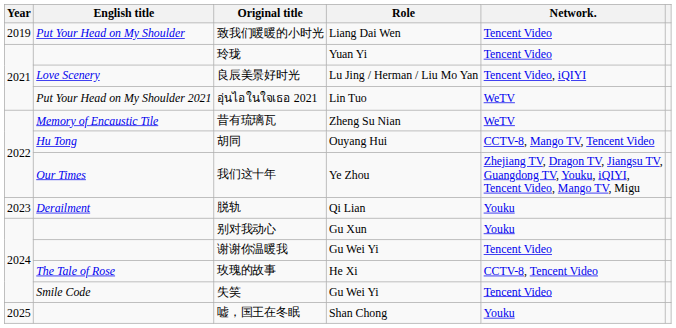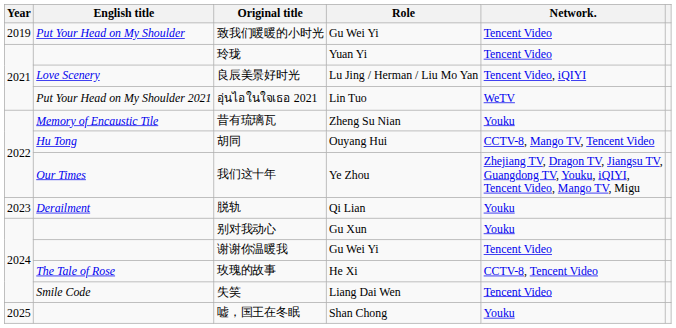 <table class="wikitable">
 <tr>
 <th>Year</th>
 <th>English title</th>
 <th>Original title</th>
 <th>Role</th>
 <th>Network.</th>
 <th></th>
 </tr>
 <tr>
 <td>2019</td>
 <td><em><a href='#'>Put Your Head on My Shoulder</a></em></td>
 <td>致我们暖暖的小时光</td>
-<td>Liang Dai Wen</td>
+<td>Gu Wei Yi</td>
 <td><a href='#'>Tencent Video</a></td>
 <td></td>
 </tr>
 <tr>
 <td rowspan="3">2021</td>
 <td><em></em></td>
 <td>玲珑</td>
 <td>Yuan Yi</td>
 <td><a href='#'>Tencent Video</a></td>
 <td></td>
 </tr>
 <tr>
 <td><em><a href='#'>Love Scenery</a></em></td>
 <td>良辰美景好时光</td>
 <td>Lu Jing / Herman / Liu Mo Yan</td>
 <td><a href='#'>Tencent Video</a>, <a href='#'>iQIYI</a></td>
 <td></td>
 </tr>
 <tr>
 <td><em>Put Your Head on My Shoulder 2021</em> </td>
 <td>อุ่นไอในใจเธอ 2021</td>
 <td>Lin Tuo</td>
 <td><a href='#'>WeTV</a></td>
 <td></td>
 </tr>
 <tr>
 <td rowspan="3">2022</td>
 <td><em><a href='#'>Memory of Encaustic Tile</a></em></td>
 <td>昔有琉璃瓦</td>
 <td>Zheng Su Nian</td>
-<td><a href='#'>WeTV</a></td>
+<td><a href='#'>Youku</a></td>
 <td></td>
 </tr>
 <tr>
 <td><em><a href='#'>Hu Tong</a></em> </td>
 <td>胡同</td>
 <td>Ouyang Hui</td>
 <td><a href='#'>CCTV-8</a>, <a href='#'>Mango TV</a>, <a href='#'>Tencent Video</a></td>
 <td></td>
 </tr>
 <tr>
 <td><em><a href='#'>Our Times</a></em> </td>
 <td>我们这十年</td>
 <td>Ye Zhou</td>
 <td><a href='#'>Zhejiang TV</a>, <a href='#'>Dragon TV</a>, <a href='#'>Jiangsu TV</a>, <br><a href='#'>Guangdong TV</a>, <a href='#'>Youku</a>, <a href='#'>iQIYI</a>, <br><a href='#'>Tencent Video</a>, <a href='#'>Mango TV</a>, Migu</td>
 <td></td>
 </tr>
 <tr>
 <td>2023</td>
 <td><em><a href='#'>Derailment</a></em> </td>
 <td>脱轨</td>
 <td>Qi Lian</td>
 <td><a href='#'>Youku</a></td>
 <td></td>
 </tr>
 <tr>
 <td rowspan="4">2024</td>
 <td><em></em></td>
 <td>别对我动心</td>
 <td>Gu Xun</td>
 <td><a href='#'>Youku</a></td>
 <td></td>
 </tr>
 <tr>
 <td><em></em></td>
 <td>谢谢你温暖我</td>
 <td>Gu Wei Yi<br></td>
 <td><a href='#'>Tencent Video</a></td>
 <td></td>
 </tr>
 <tr>
 <td><em><a href='#'>The Tale of Rose</a></em></td>
 <td>玫瑰的故事</td>
 <td>He Xi</td>
 <td><a href='#'>CCTV-8</a>, <a href='#'>Tencent Video</a></td>
 <td></td>
 </tr>
 <tr>
 <td><em>Smile Code</em></td>
 <td>失笑</td>
-<td>Gu Wei Yi</td>
+<td>Liang Dai Wen</td>
 <td><a href='#'>Tencent Video</a></td>
 <td></td>
 </tr>
 <tr>
 <td>2025</td>
 <td><em></em></td>
 <td>嘘，国王在冬眠</td>
 <td>Shan Chong</td>
 <td><a href='#'>Youku</a></td>
 <td></td>
 </tr>
 </table>
